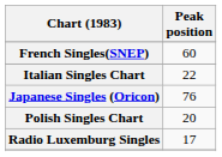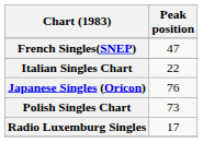 <table class="wikitable sortable plainrowheaders" style="text-align:center">
 <tr>
 <th>Chart (1983)</th>
 <th>Peak<br>position</th>
 </tr>
 <tr>
 </tr>
 <tr>
 </tr>
 <tr>
 <th scope="row">French Singles(<a href='#'>SNEP</a>)</th>
-<td align="center">60</td>
+<td align="center">47</td>
 </tr>
 <tr>
 </tr>
 <tr>
 <th scope="row">Italian Singles Chart</th>
 <td align="center">22</td>
 </tr>
 <tr>
 <th scope="row"><a href='#'>Japanese Singles</a> (<a href='#'>Oricon</a>)</th>
 <td align="center">76</td>
 </tr>
 <tr>
 <th scope="row">Polish Singles Chart</th>
-<td style="text-align:center;">20</td>
+<td style="text-align:center;">73</td>
 </tr>
 <tr>
 <th scope="row">Radio Luxemburg Singles</th>
 <td align="center">17</td>
 </tr>
 <tr>
 </tr>
 <tr>
 </tr>
 <tr>
 </tr>
 <tr>
 </tr>
 </table>
